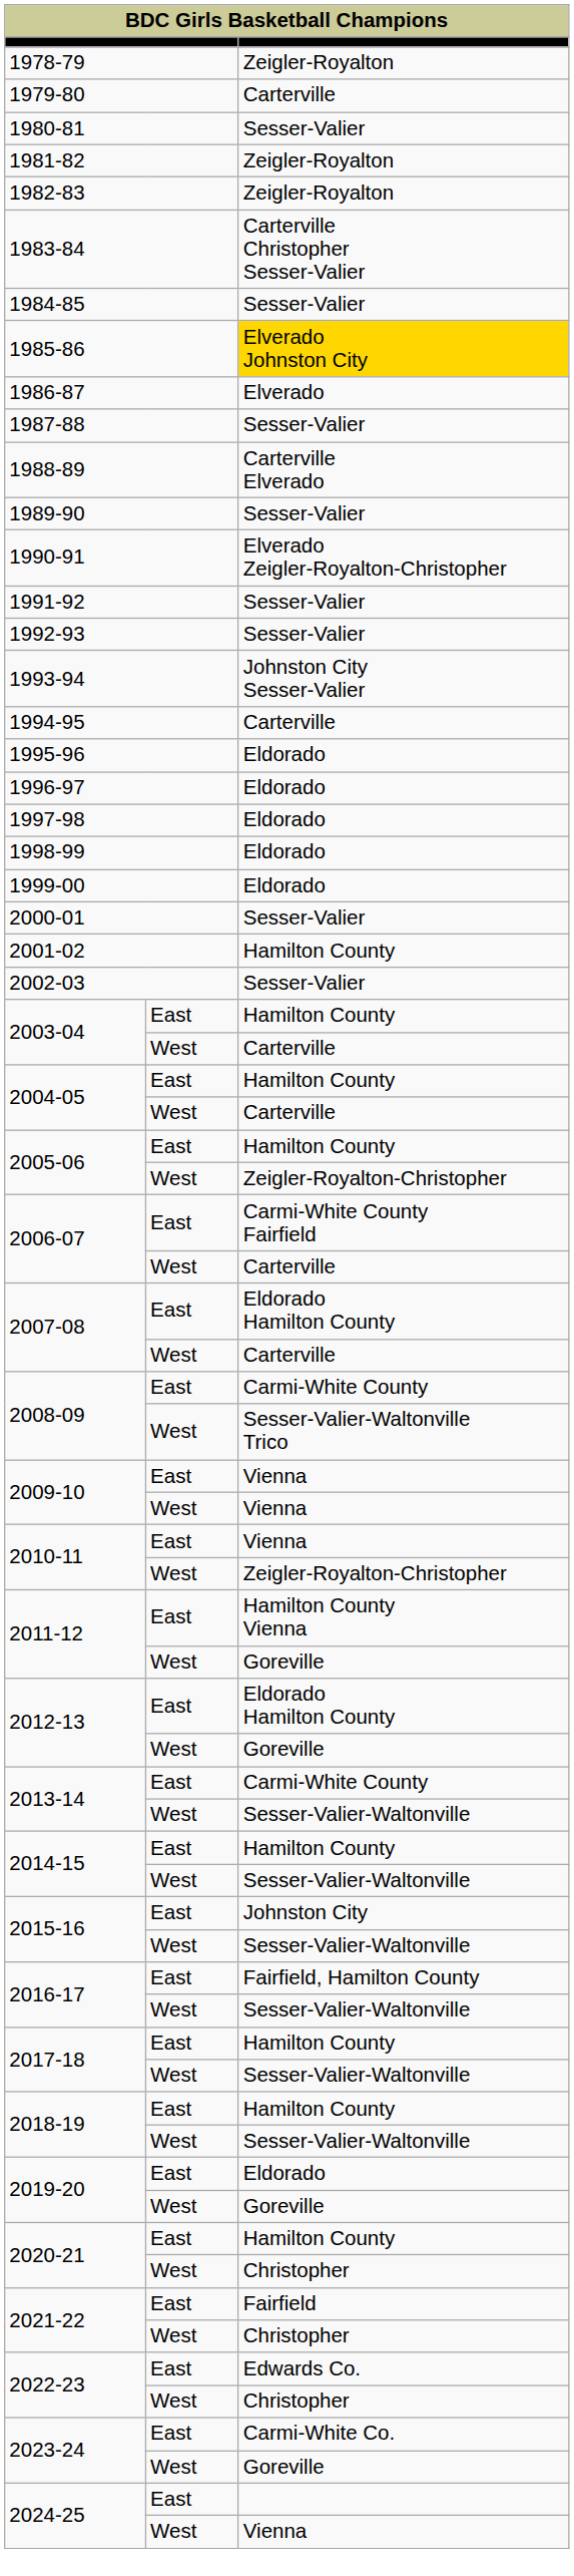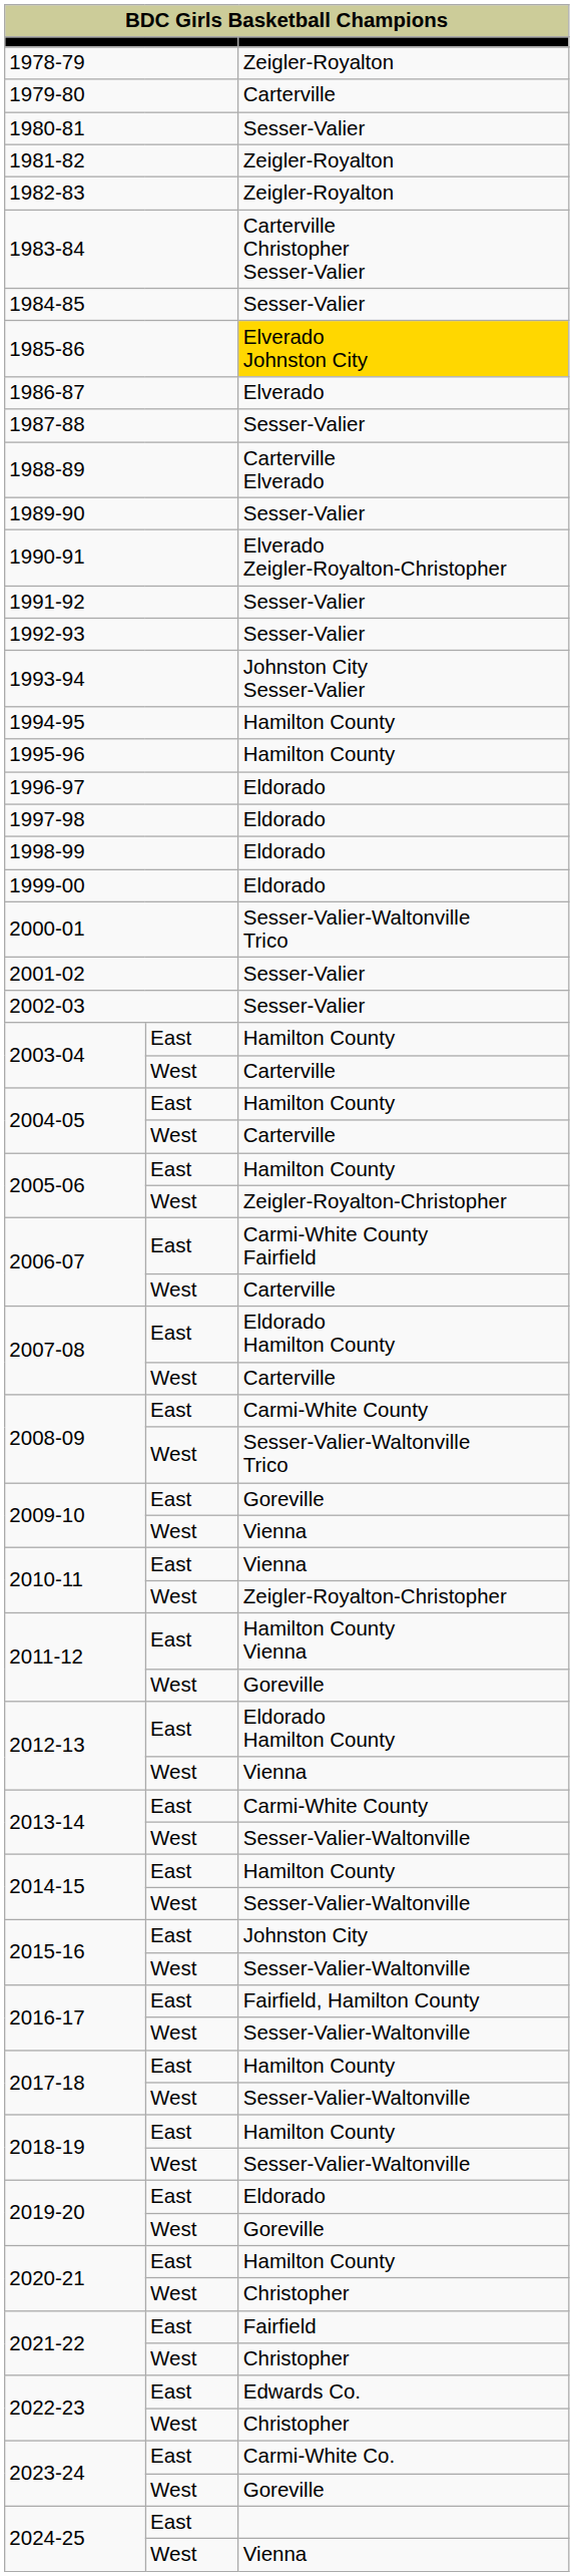 <table class="wikitable" border="1">
 <tr style="background: #cccc99; color: black">
 <td colspan="3" style="text-align:center;"><strong>BDC Girls Basketball Champions</strong></td>
 </tr>
 <tr>
 </tr>
 <tr style="background: black; color: #cccc99">
 <td width="175" colspan="2"></td>
 <td width="250"></td>
 </tr>
 <tr style="background: #cccc99; color: black">
 </tr>
 <tr>
 <td colspan="2">1978-79</td>
 <td>Zeigler-Royalton</td>
 </tr>
 <tr>
 <td colspan="2">1979-80</td>
 <td>Carterville</td>
 </tr>
 <tr>
 <td colspan="2">1980-81</td>
 <td>Sesser-Valier</td>
 </tr>
 <tr>
 <td colspan="2">1981-82</td>
 <td>Zeigler-Royalton</td>
 </tr>
 <tr>
 <td colspan="2">1982-83</td>
 <td>Zeigler-Royalton</td>
 </tr>
 <tr>
 <td colspan="2">1983-84</td>
 <td>Carterville<br> Christopher<br> Sesser-Valier</td>
 </tr>
 <tr>
 <td colspan="2">1984-85</td>
 <td>Sesser-Valier</td>
 </tr>
 <tr>
 <td colspan="2">1985-86</td>
 <td style="background: gold;">Elverado<br> Johnston City</td>
 </tr>
 <tr>
 <td colspan="2">1986-87</td>
 <td>Elverado</td>
 </tr>
 <tr>
 <td colspan="2">1987-88</td>
 <td>Sesser-Valier</td>
 </tr>
 <tr>
 <td colspan="2">1988-89</td>
 <td>Carterville<br> Elverado</td>
 </tr>
 <tr>
 <td colspan="2">1989-90</td>
 <td>Sesser-Valier</td>
 </tr>
 <tr>
 <td colspan="2">1990-91</td>
 <td>Elverado<br> Zeigler-Royalton-Christopher</td>
 </tr>
 <tr>
 <td colspan="2">1991-92</td>
 <td>Sesser-Valier</td>
 </tr>
 <tr>
 <td colspan="2">1992-93</td>
 <td>Sesser-Valier</td>
 </tr>
 <tr>
 <td colspan="2">1993-94</td>
 <td>Johnston City<br> Sesser-Valier</td>
 </tr>
 <tr>
 <td colspan="2">1994-95</td>
-<td>Carterville</td>
+<td>Hamilton County</td>
 </tr>
 <tr>
 <td colspan="2">1995-96</td>
-<td>Eldorado</td>
+<td>Hamilton County</td>
 </tr>
 <tr>
 <td colspan="2">1996-97</td>
 <td>Eldorado</td>
 </tr>
 <tr>
 <td colspan="2">1997-98</td>
 <td>Eldorado</td>
 </tr>
 <tr>
 <td colspan="2">1998-99</td>
 <td>Eldorado</td>
 </tr>
 <tr>
 <td colspan="2">1999-00</td>
 <td>Eldorado</td>
 </tr>
 <tr>
 <td colspan="2">2000-01</td>
-<td>Sesser-Valier</td>
+<td>Sesser-Valier-Waltonville<br> Trico</td>
 </tr>
 <tr>
 <td colspan="2">2001-02</td>
-<td>Hamilton County</td>
+<td>Sesser-Valier</td>
 </tr>
 <tr>
 <td colspan="2">2002-03</td>
 <td>Sesser-Valier</td>
 </tr>
 <tr>
 <td rowspan="2">2003-04</td>
 <td>East</td>
 <td>Hamilton County</td>
 </tr>
 <tr>
 <td>West</td>
 <td>Carterville</td>
 </tr>
 <tr>
 <td rowspan="2">2004-05</td>
 <td>East</td>
 <td>Hamilton County</td>
 </tr>
 <tr>
 <td>West</td>
 <td>Carterville</td>
 </tr>
 <tr>
 <td rowspan="2">2005-06</td>
 <td>East</td>
 <td>Hamilton County</td>
 </tr>
 <tr>
 <td>West</td>
 <td>Zeigler-Royalton-Christopher</td>
 </tr>
 <tr>
 <td rowspan="2">2006-07</td>
 <td>East</td>
 <td>Carmi-White County<br> Fairfield</td>
 </tr>
 <tr>
 <td>West</td>
 <td>Carterville</td>
 </tr>
 <tr>
 <td rowspan="2">2007-08</td>
 <td>East</td>
 <td>Eldorado<br> Hamilton County</td>
 </tr>
 <tr>
 <td>West</td>
 <td>Carterville</td>
 </tr>
 <tr>
 <td rowspan="2">2008-09</td>
 <td>East</td>
 <td>Carmi-White County</td>
 </tr>
 <tr>
 <td>West</td>
 <td>Sesser-Valier-Waltonville<br> Trico</td>
 </tr>
 <tr>
 <td rowspan="2">2009-10</td>
 <td>East</td>
-<td>Vienna</td>
+<td>Goreville</td>
 </tr>
 <tr>
 <td>West</td>
 <td>Vienna</td>
 </tr>
 <tr>
 <td rowspan="2">2010-11</td>
 <td>East</td>
 <td>Vienna</td>
 </tr>
 <tr>
 <td>West</td>
 <td>Zeigler-Royalton-Christopher</td>
 </tr>
 <tr>
 <td rowspan="2">2011-12</td>
 <td>East</td>
 <td>Hamilton County<br> Vienna</td>
 </tr>
 <tr>
 <td>West</td>
 <td>Goreville</td>
 </tr>
 <tr>
 <td rowspan="2">2012-13</td>
 <td>East</td>
 <td>Eldorado<br> Hamilton County</td>
 </tr>
 <tr>
 <td>West</td>
-<td>Goreville</td>
+<td>Vienna</td>
 </tr>
 <tr>
 <td rowspan="2">2013-14</td>
 <td>East</td>
 <td>Carmi-White County</td>
 </tr>
 <tr>
 <td>West</td>
 <td>Sesser-Valier-Waltonville</td>
 </tr>
 <tr>
 <td rowspan="2">2014-15</td>
 <td>East</td>
 <td>Hamilton County</td>
 </tr>
 <tr>
 <td>West</td>
 <td>Sesser-Valier-Waltonville</td>
 </tr>
 <tr>
 <td rowspan="2">2015-16</td>
 <td>East</td>
 <td>Johnston City</td>
 </tr>
 <tr>
 <td>West</td>
 <td>Sesser-Valier-Waltonville</td>
 </tr>
 <tr>
 <td rowspan="2">2016-17</td>
 <td>East</td>
 <td>Fairfield, Hamilton County</td>
 </tr>
 <tr>
 <td>West</td>
 <td>Sesser-Valier-Waltonville</td>
 </tr>
 <tr>
 <td rowspan="2">2017-18</td>
 <td>East</td>
 <td>Hamilton County</td>
 </tr>
 <tr>
 <td>West</td>
 <td>Sesser-Valier-Waltonville</td>
 </tr>
 <tr>
 <td rowspan="2">2018-19</td>
 <td>East</td>
 <td>Hamilton County</td>
 </tr>
 <tr>
 <td>West</td>
 <td>Sesser-Valier-Waltonville</td>
 </tr>
 <tr>
 <td rowspan="2">2019-20</td>
 <td>East</td>
 <td>Eldorado</td>
 </tr>
 <tr>
 <td>West</td>
 <td>Goreville</td>
 </tr>
 <tr>
 <td rowspan="2">2020-21</td>
 <td>East</td>
 <td>Hamilton County</td>
 </tr>
 <tr>
 <td>West</td>
 <td>Christopher</td>
 </tr>
 <tr>
 <td rowspan="2">2021-22</td>
 <td>East</td>
 <td>Fairfield</td>
 </tr>
 <tr>
 <td>West</td>
 <td>Christopher</td>
 </tr>
 <tr>
 <td rowspan="2">2022-23</td>
 <td>East</td>
 <td>Edwards Co.</td>
 </tr>
 <tr>
 <td>West</td>
 <td>Christopher</td>
 </tr>
 <tr>
 <td rowspan="2">2023-24</td>
 <td>East</td>
 <td>Carmi-White Co.</td>
 </tr>
 <tr>
 <td>West</td>
 <td>Goreville</td>
 </tr>
 <tr>
 <td rowspan="2">2024-25</td>
 <td>East</td>
 <td></td>
 </tr>
 <tr>
 <td>West</td>
 <td>Vienna</td>
 </tr>
 </table>
